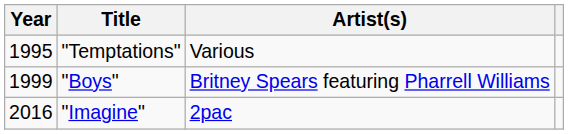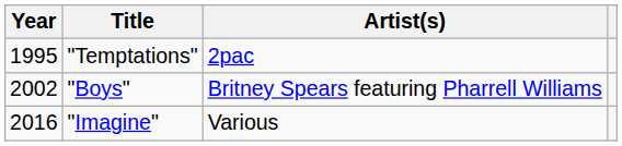 <table class="wikitable">
 <tr>
 <th>Year</th>
 <th>Title</th>
 <th>Artist(s)</th>
 <th></th>
 </tr>
 <tr>
 <td>1995</td>
 <td>"Temptations"</td>
-<td>Various</td>
+<td><a href='#'>2pac</a></td>
 <td style="text-align: center;"></td>
 </tr>
 <tr>
-<td>1999</td>
+<td>2002</td>
 <td>"<a href='#'>Boys</a>"</td>
 <td><a href='#'>Britney Spears</a> featuring <a href='#'>Pharrell Williams</a></td>
 <td></td>
 </tr>
 <tr>
 <td>2016</td>
 <td>"<a href='#'>Imagine</a>" </td>
-<td><a href='#'>2pac</a></td>
+<td>Various</td>
 <td style="text-align: center;"></td>
 </tr>
 </table>
